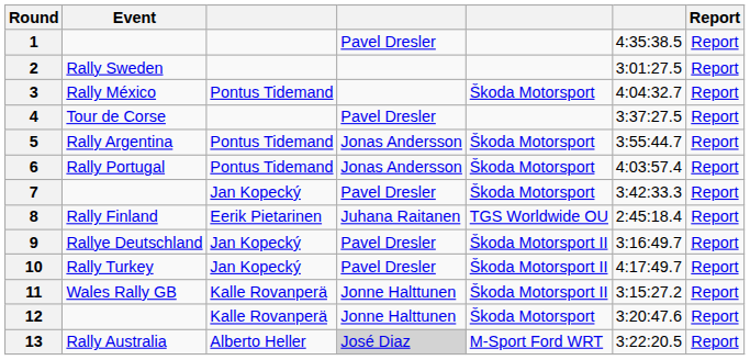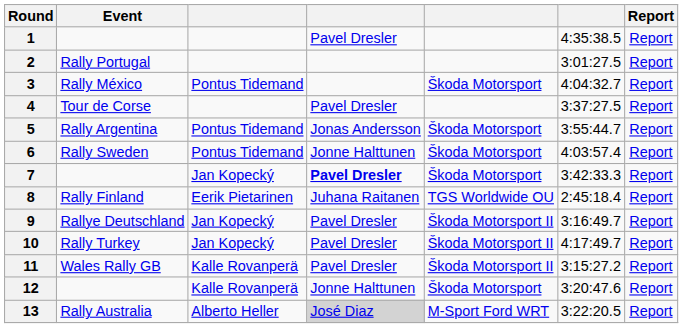 <table class="wikitable" style="font-size: 85%;">
 <tr>
 <th>Round</th>
 <th>Event</th>
 <th></th>
 <th></th>
 <th></th>
 <th></th>
 <th>Report</th>
 </tr>
 <tr>
 <th>1</th>
 <td></td>
 <td></td>
 <td> <a href='#'>Pavel Dresler</a></td>
 <td></td>
 <td align="center">4:35:38.5</td>
 <td align="center"><a href='#'>Report</a></td>
 </tr>
 <tr>
 <th>2</th>
-<td> <a href='#'>Rally Sweden</a></td>
+<td> <a href='#'>Rally Portugal</a></td>
 <td></td>
 <td></td>
 <td></td>
 <td align="center">3:01:27.5</td>
 <td align="center"><a href='#'>Report</a></td>
 </tr>
 <tr>
 <th>3</th>
 <td> <a href='#'>Rally México</a></td>
 <td> <a href='#'>Pontus Tidemand</a></td>
 <td></td>
 <td> <a href='#'>Škoda Motorsport</a></td>
 <td align="center">4:04:32.7</td>
 <td align="center"><a href='#'>Report</a></td>
 </tr>
 <tr>
 <th>4</th>
 <td> <a href='#'>Tour de Corse</a></td>
 <td></td>
 <td> <a href='#'>Pavel Dresler</a></td>
 <td></td>
 <td align="center">3:37:27.5</td>
 <td align="center"><a href='#'>Report</a></td>
 </tr>
 <tr>
 <th>5</th>
 <td> <a href='#'>Rally Argentina</a></td>
 <td> <a href='#'>Pontus Tidemand</a></td>
 <td> <a href='#'>Jonas Andersson</a></td>
 <td> <a href='#'>Škoda Motorsport</a></td>
 <td align="center">3:55:44.7</td>
 <td align="center"><a href='#'>Report</a></td>
 </tr>
 <tr>
 <th>6</th>
-<td> <a href='#'>Rally Portugal</a></td>
+<td> <a href='#'>Rally Sweden</a></td>
 <td> <a href='#'>Pontus Tidemand</a></td>
-<td> <a href='#'>Jonas Andersson</a></td>
+<td> <a href='#'>Jonne Halttunen</a></td>
 <td> <a href='#'>Škoda Motorsport</a></td>
 <td align="center">4:03:57.4</td>
 <td align="center"><a href='#'>Report</a></td>
 </tr>
 <tr>
 <th>7</th>
 <td></td>
 <td> <a href='#'>Jan Kopecký</a></td>
-<td> <a href='#'>Pavel Dresler</a></td>
+<td><strong> <a href='#'>Pavel Dresler</a></strong></td>
 <td> <a href='#'>Škoda Motorsport</a></td>
 <td align="center">3:42:33.3</td>
 <td align="center"><a href='#'>Report</a></td>
 </tr>
 <tr>
 <th>8</th>
 <td> <a href='#'>Rally Finland</a></td>
 <td> <a href='#'>Eerik Pietarinen</a></td>
 <td> <a href='#'>Juhana Raitanen</a></td>
 <td> <a href='#'>TGS Worldwide OU</a></td>
 <td align="center">2:45:18.4</td>
 <td align="center"><a href='#'>Report</a></td>
 </tr>
 <tr>
 <th>9</th>
 <td> <a href='#'>Rallye Deutschland</a></td>
 <td> <a href='#'>Jan Kopecký</a></td>
 <td> <a href='#'>Pavel Dresler</a></td>
 <td> <a href='#'>Škoda Motorsport II</a></td>
 <td align="center">3:16:49.7</td>
 <td align="center"><a href='#'>Report</a></td>
 </tr>
 <tr>
 <th>10</th>
 <td> <a href='#'>Rally Turkey</a></td>
 <td> <a href='#'>Jan Kopecký</a></td>
 <td> <a href='#'>Pavel Dresler</a></td>
 <td> <a href='#'>Škoda Motorsport II</a></td>
 <td align="center">4:17:49.7</td>
 <td align="center"><a href='#'>Report</a></td>
 </tr>
 <tr>
 <th>11</th>
 <td> <a href='#'>Wales Rally GB</a></td>
 <td> <a href='#'>Kalle Rovanperä</a></td>
-<td> <a href='#'>Jonne Halttunen</a></td>
+<td> <a href='#'>Pavel Dresler</a></td>
 <td> <a href='#'>Škoda Motorsport II</a></td>
 <td align="center">3:15:27.2</td>
 <td align="center"><a href='#'>Report</a></td>
 </tr>
 <tr>
 <th>12</th>
 <td></td>
 <td> <a href='#'>Kalle Rovanperä</a></td>
 <td> <a href='#'>Jonne Halttunen</a></td>
 <td> <a href='#'>Škoda Motorsport</a></td>
 <td align="center">3:20:47.6</td>
 <td align="center"><a href='#'>Report</a></td>
 </tr>
 <tr>
 <th>13</th>
 <td> <a href='#'>Rally Australia</a></td>
 <td> <a href='#'>Alberto Heller</a></td>
 <td style="background: lightgrey;"> <a href='#'>José Diaz</a></td>
 <td> <a href='#'>M-Sport Ford WRT</a></td>
 <td align="center">3:22:20.5</td>
 <td align="center"><a href='#'>Report</a></td>
 </tr>
 <tr>
 </tr>
 </table>
